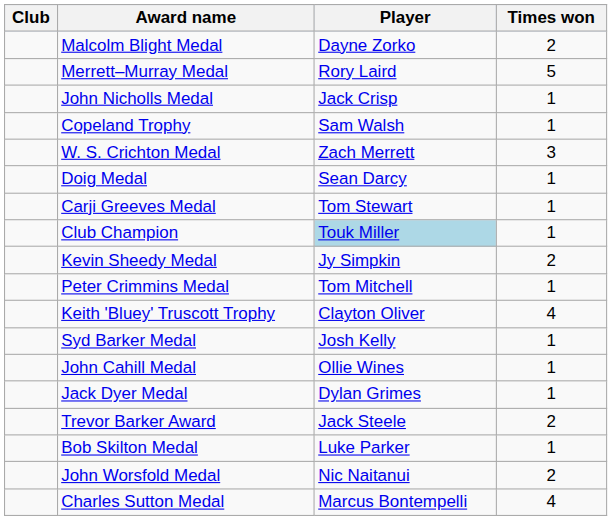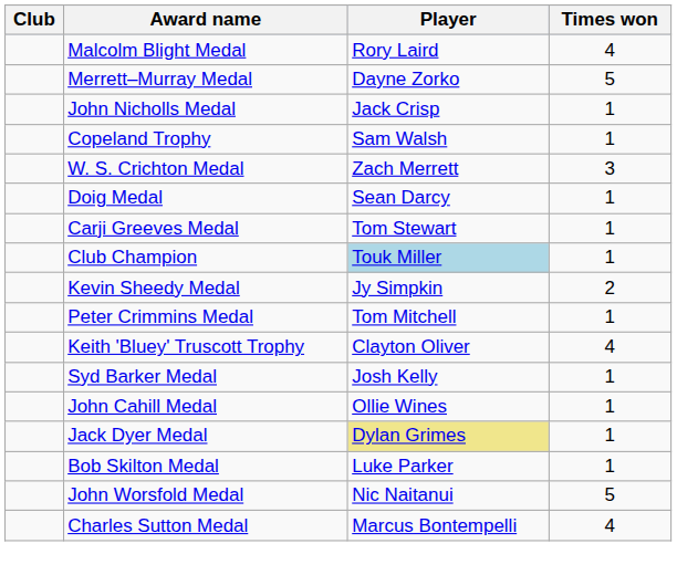 <table class="wikitable sortable"  style="text-align:left; width:45%;">
 <tr style="background:#C1D8FF;">
 <th>Club</th>
 <th>Award name</th>
 <th>Player</th>
 <th>Times won</th>
 </tr>
 <tr>
 <td></td>
 <td><a href='#'>Malcolm Blight Medal</a></td>
-<td><a href='#'>Dayne Zorko</a></td>
-<td style="text-align:center">2</td>
+<td><a href='#'>Rory Laird</a></td>
+<td style="text-align:center">4</td>
 </tr>
 <tr>
 <td></td>
 <td><a href='#'>Merrett–Murray Medal</a></td>
-<td><a href='#'>Rory Laird</a></td>
+<td><a href='#'>Dayne Zorko</a></td>
 <td style="text-align:center">5</td>
 </tr>
 <tr>
 <td></td>
 <td><a href='#'>John Nicholls Medal</a></td>
 <td><a href='#'>Jack Crisp</a></td>
 <td style="text-align:center">1</td>
 </tr>
 <tr>
 <td></td>
 <td><a href='#'>Copeland Trophy</a></td>
 <td><a href='#'>Sam Walsh</a></td>
 <td style="text-align:center">1</td>
 </tr>
 <tr>
 <td></td>
 <td><a href='#'>W. S. Crichton Medal</a></td>
 <td><a href='#'>Zach Merrett</a></td>
 <td style="text-align:center">3</td>
 </tr>
 <tr>
 <td></td>
 <td><a href='#'>Doig Medal</a></td>
 <td><a href='#'>Sean Darcy</a></td>
 <td style="text-align:center">1</td>
 </tr>
 <tr>
 <td></td>
 <td><a href='#'>Carji Greeves Medal</a></td>
 <td><a href='#'>Tom Stewart</a></td>
 <td style="text-align:center">1</td>
 </tr>
 <tr>
 <td></td>
 <td><a href='#'>Club Champion</a></td>
 <td style="background: lightblue;"><a href='#'>Touk Miller</a></td>
 <td style="text-align:center">1</td>
 </tr>
 <tr>
 <td></td>
 <td><a href='#'>Kevin Sheedy Medal</a></td>
 <td><a href='#'>Jy Simpkin</a></td>
 <td style="text-align:center">2</td>
 </tr>
 <tr>
 <td></td>
 <td><a href='#'>Peter Crimmins Medal</a></td>
 <td><a href='#'>Tom Mitchell</a></td>
 <td style="text-align:center">1</td>
 </tr>
 <tr>
 <td></td>
 <td><a href='#'>Keith 'Bluey' Truscott Trophy</a></td>
 <td><a href='#'>Clayton Oliver</a></td>
 <td style="text-align:center">4</td>
 </tr>
 <tr>
 <td></td>
 <td><a href='#'>Syd Barker Medal</a></td>
 <td><a href='#'>Josh Kelly</a></td>
 <td style="text-align:center">1</td>
 </tr>
 <tr>
 <td></td>
 <td><a href='#'>John Cahill Medal</a></td>
 <td><a href='#'>Ollie Wines</a></td>
 <td style="text-align:center">1</td>
 </tr>
 <tr>
 <td></td>
 <td><a href='#'>Jack Dyer Medal</a></td>
-<td><a href='#'>Dylan Grimes</a></td>
+<td style="background: khaki;"><a href='#'>Dylan Grimes</a></td>
 <td style="text-align:center">1</td>
-</tr>
-<tr>
-<td></td>
-<td><a href='#'>Trevor Barker Award</a></td>
-<td><a href='#'>Jack Steele</a></td>
-<td style="text-align:center">2</td>
 </tr>
 <tr>
 <td></td>
 <td><a href='#'>Bob Skilton Medal</a></td>
 <td><a href='#'>Luke Parker</a></td>
 <td style="text-align:center">1</td>
 </tr>
 <tr>
 <td></td>
 <td><a href='#'>John Worsfold Medal</a></td>
 <td><a href='#'>Nic Naitanui</a></td>
-<td style="text-align:center">2</td>
+<td style="text-align:center">5</td>
 </tr>
 <tr>
 <td></td>
 <td><a href='#'>Charles Sutton Medal</a></td>
 <td><a href='#'>Marcus Bontempelli</a></td>
 <td style="text-align:center">4</td>
 </tr>
 </table>
